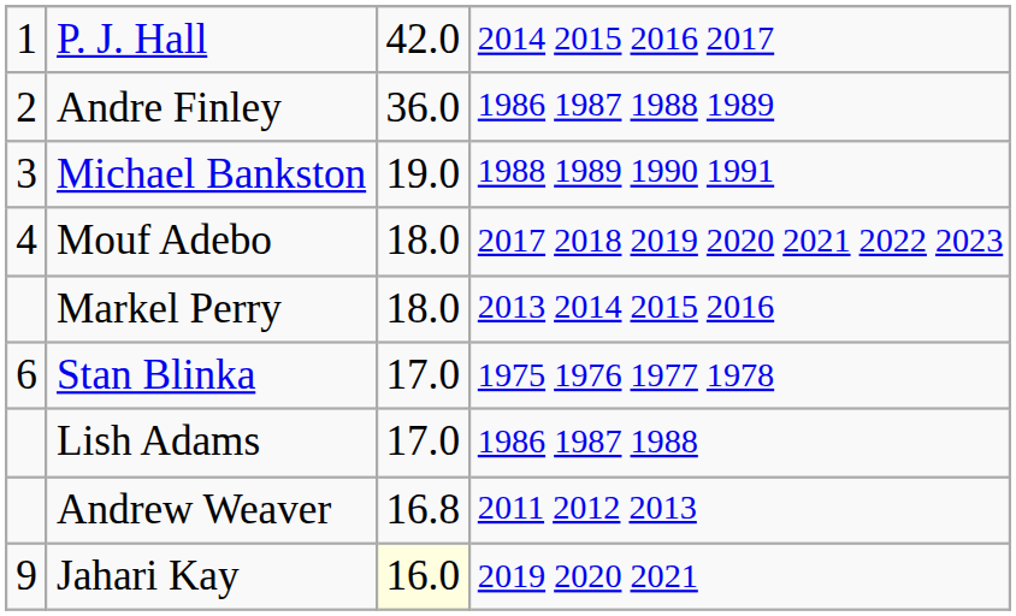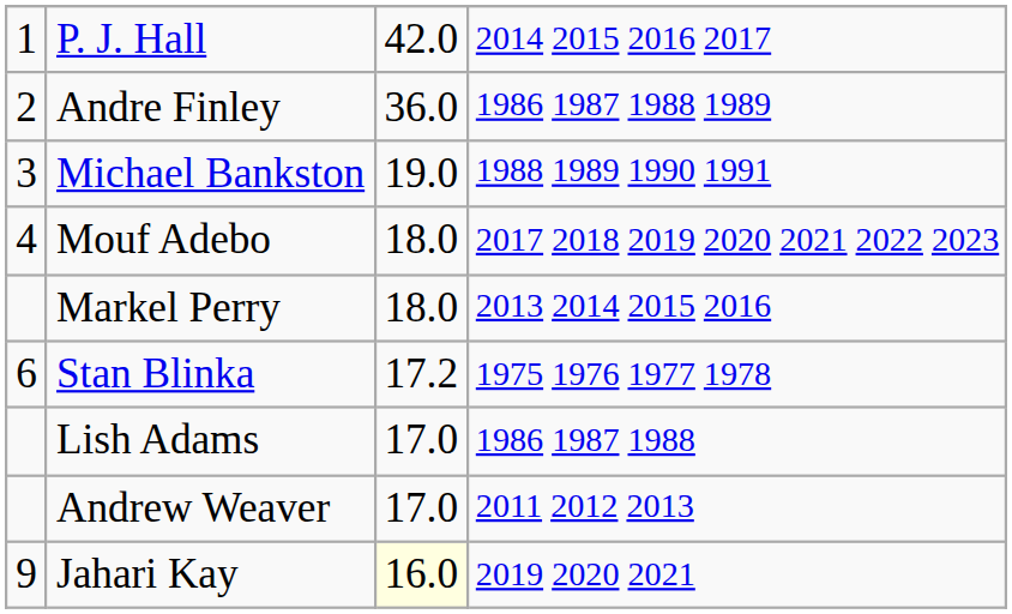 <table class="wikitable">
 <tr>
 </tr>
 <tr>
 <td>1</td>
 <td><a href='#'>P. J. Hall</a></td>
 <td>42.0</td>
 <td style="font-size:80%;"><a href='#'>2014</a> <a href='#'>2015</a> <a href='#'>2016</a> <a href='#'>2017</a></td>
 </tr>
 <tr>
 <td>2</td>
 <td>Andre Finley</td>
 <td>36.0</td>
 <td style="font-size:80%;"><a href='#'>1986</a> <a href='#'>1987</a> <a href='#'>1988</a> <a href='#'>1989</a></td>
 </tr>
 <tr>
 <td>3</td>
 <td><a href='#'>Michael Bankston</a></td>
 <td>19.0</td>
 <td style="font-size:80%;"><a href='#'>1988</a> <a href='#'>1989</a> <a href='#'>1990</a> <a href='#'>1991</a></td>
 </tr>
 <tr>
 <td>4</td>
 <td>Mouf Adebo</td>
 <td>18.0</td>
 <td style="font-size:80%;"><a href='#'>2017</a> <a href='#'>2018</a> <a href='#'>2019</a> <a href='#'>2020</a> <a href='#'>2021</a> <a href='#'>2022</a> <a href='#'>2023</a></td>
 </tr>
 <tr>
 <td></td>
 <td>Markel Perry</td>
 <td>18.0</td>
 <td style="font-size:80%;"><a href='#'>2013</a> <a href='#'>2014</a> <a href='#'>2015</a> <a href='#'>2016</a></td>
 </tr>
 <tr>
 <td>6</td>
 <td><a href='#'>Stan Blinka</a></td>
-<td>17.0</td>
+<td>17.2</td>
 <td style="font-size:80%;"><a href='#'>1975</a> <a href='#'>1976</a> <a href='#'>1977</a> <a href='#'>1978</a></td>
 </tr>
 <tr>
 <td></td>
 <td>Lish Adams</td>
 <td>17.0</td>
 <td style="font-size:80%;"><a href='#'>1986</a> <a href='#'>1987</a> <a href='#'>1988</a></td>
 </tr>
 <tr>
 <td></td>
 <td>Andrew Weaver</td>
-<td>16.8</td>
+<td>17.0</td>
 <td style="font-size:80%;"><a href='#'>2011</a> <a href='#'>2012</a> <a href='#'>2013</a></td>
 </tr>
 <tr>
 <td>9</td>
 <td>Jahari Kay</td>
 <td style="background: lightyellow;">16.0</td>
 <td style="font-size:80%;"><a href='#'>2019</a> <a href='#'>2020</a> <a href='#'>2021</a></td>
 </tr>
 </table>
